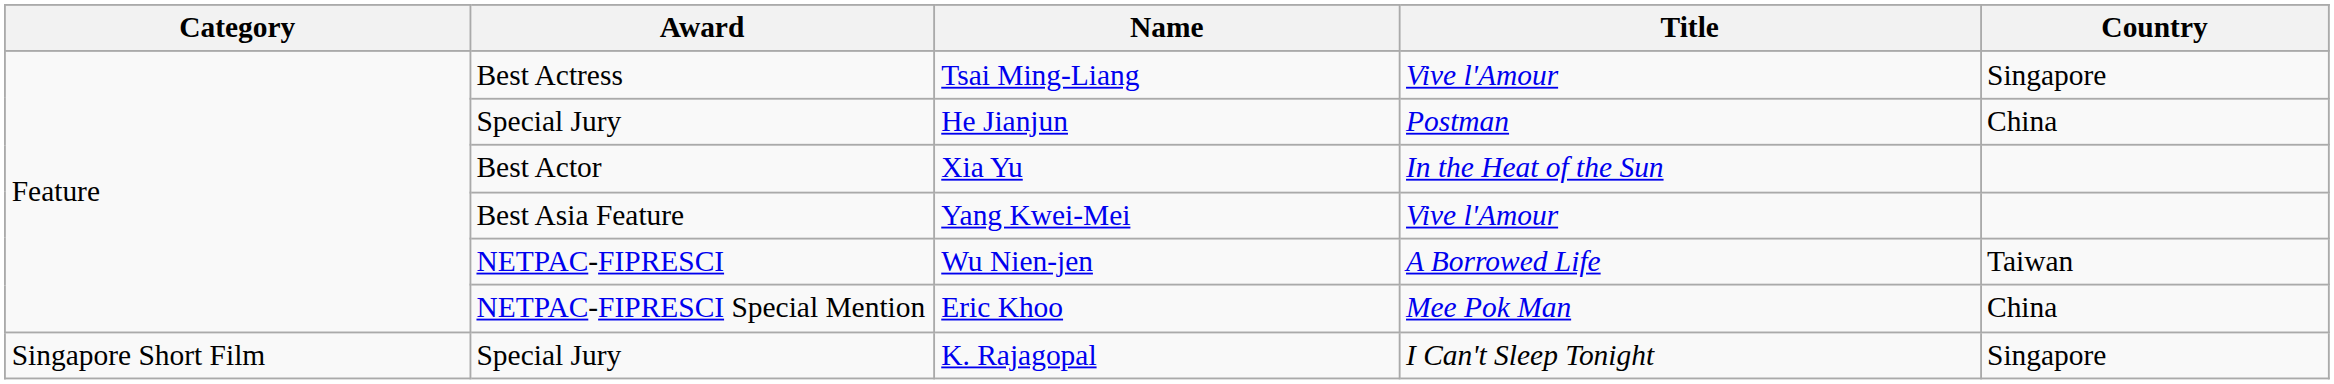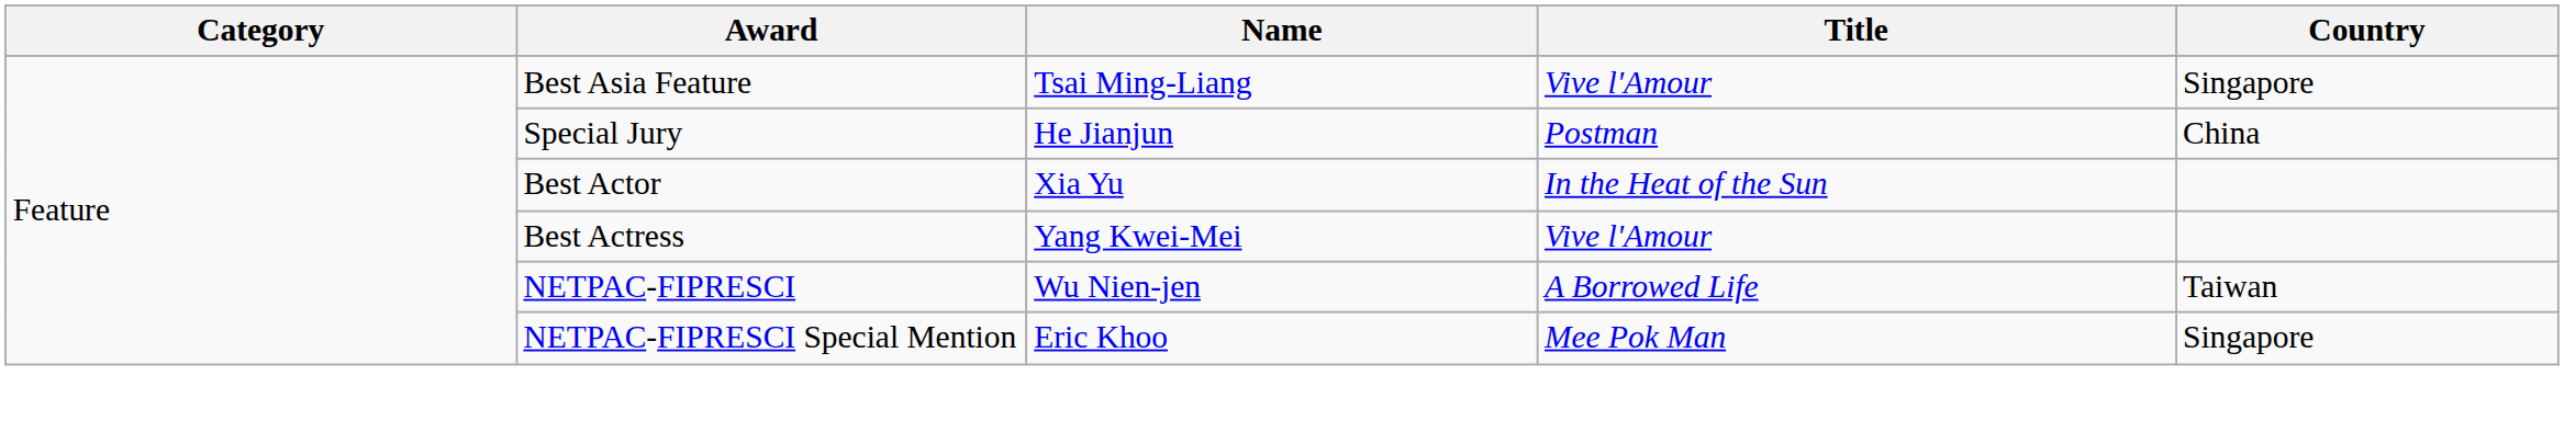 <table class="wikitable" width="100%">
 <tr>
 <th width="20%" scope="col">Category</th>
 <th width="20%" scope="col">Award</th>
 <th width="20%" scope="col">Name</th>
 <th width="25%" scope="col">Title</th>
 <th width="15%" scope="col">Country</th>
 </tr>
 <tr>
 <td rowspan="6">Feature</td>
-<td>Best Actress</td>
+<td>Best Asia Feature</td>
 <td><a href='#'>Tsai Ming-Liang</a></td>
 <td><em><a href='#'>Vive l'Amour</a></em></td>
 <td>Singapore</td>
 </tr>
 <tr>
 <td>Special Jury</td>
 <td><a href='#'>He Jianjun</a></td>
 <td><em><a href='#'>Postman</a></em></td>
 <td>China</td>
 </tr>
 <tr>
 <td>Best Actor</td>
 <td><a href='#'>Xia Yu</a></td>
 <td><em><a href='#'>In the Heat of the Sun</a></em></td>
 <td></td>
 </tr>
 <tr>
-<td>Best Asia Feature</td>
+<td>Best Actress</td>
 <td><a href='#'>Yang Kwei-Mei</a></td>
 <td><em><a href='#'>Vive l'Amour</a></em></td>
 <td></td>
 </tr>
 <tr>
 <td><a href='#'>NETPAC</a>-<a href='#'>FIPRESCI</a></td>
 <td><a href='#'>Wu Nien-jen</a></td>
 <td><em><a href='#'>A Borrowed Life</a></em></td>
 <td>Taiwan</td>
 </tr>
 <tr>
 <td><a href='#'>NETPAC</a>-<a href='#'>FIPRESCI</a> Special Mention</td>
 <td><a href='#'>Eric Khoo</a></td>
 <td><em><a href='#'>Mee Pok Man</a></em></td>
-<td>China</td>
-</tr>
-<tr>
-<td>Singapore Short Film</td>
-<td>Special Jury</td>
-<td><a href='#'>K. Rajagopal</a></td>
-<td><em>I Can't Sleep Tonight </em></td>
 <td>Singapore</td>
 </tr>
 </table>
